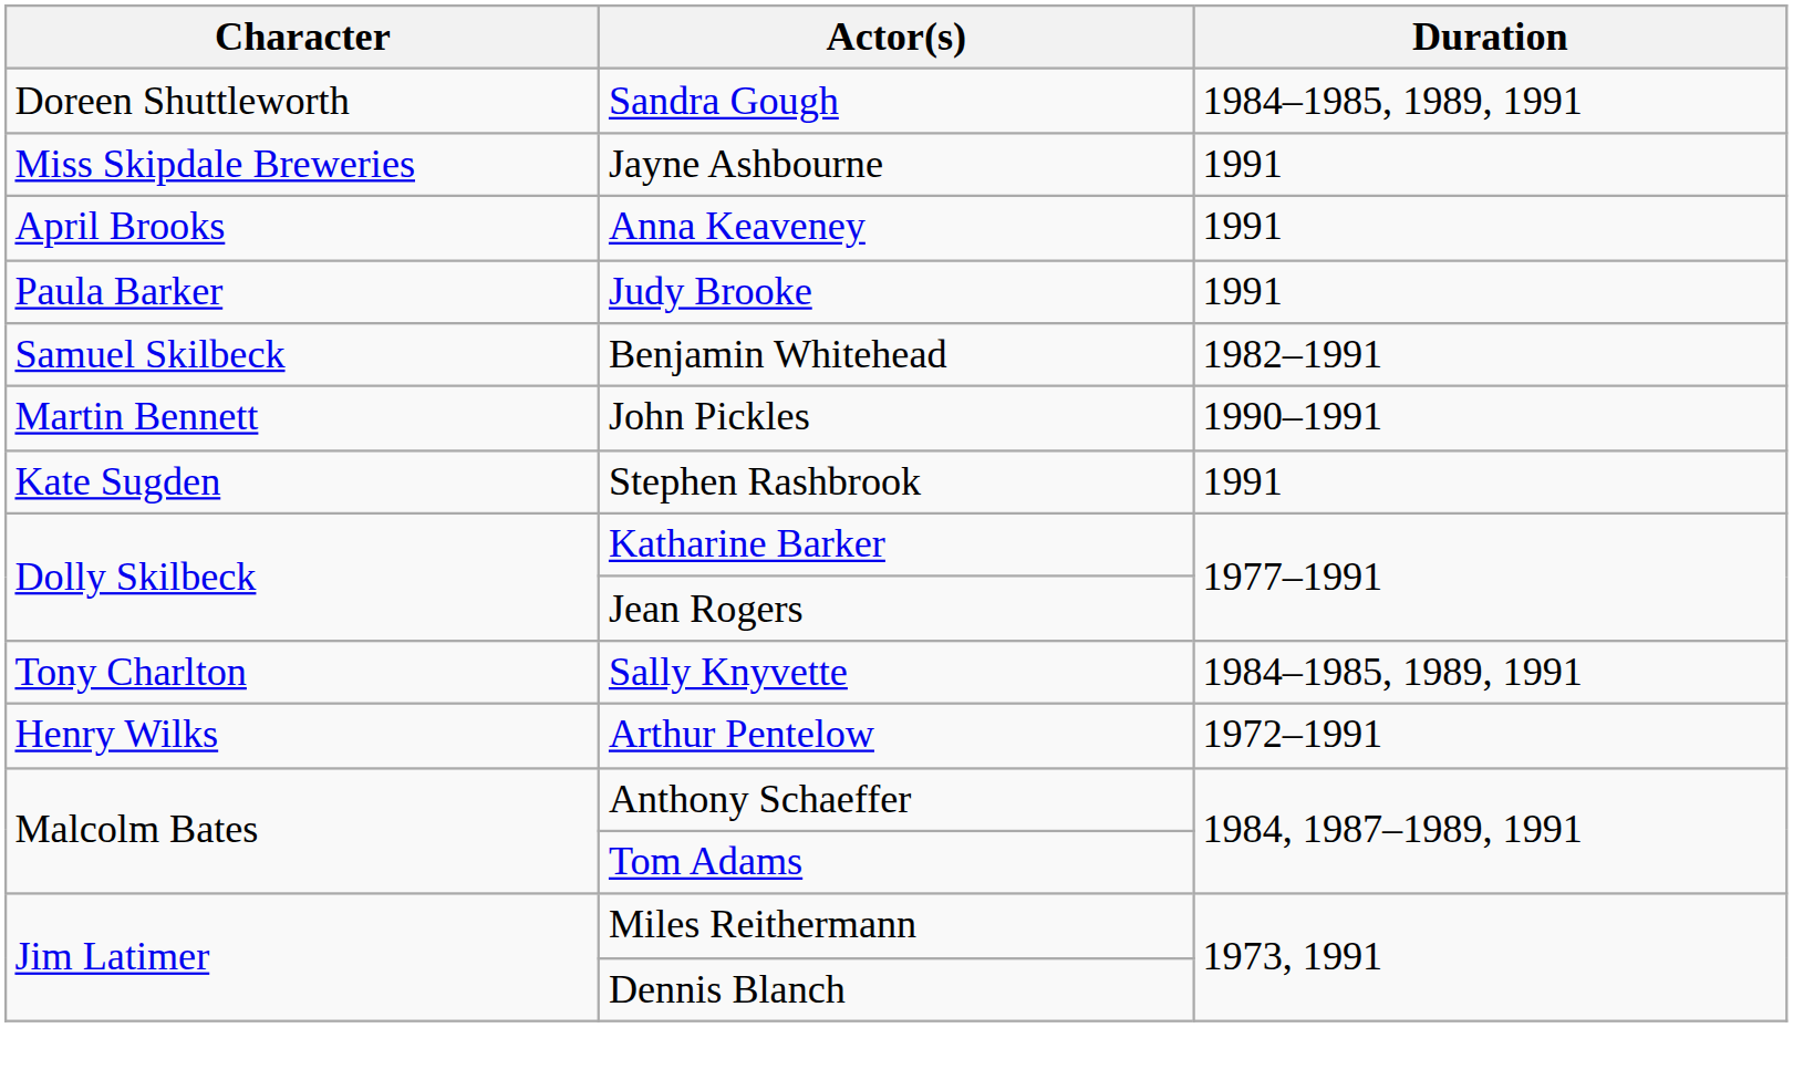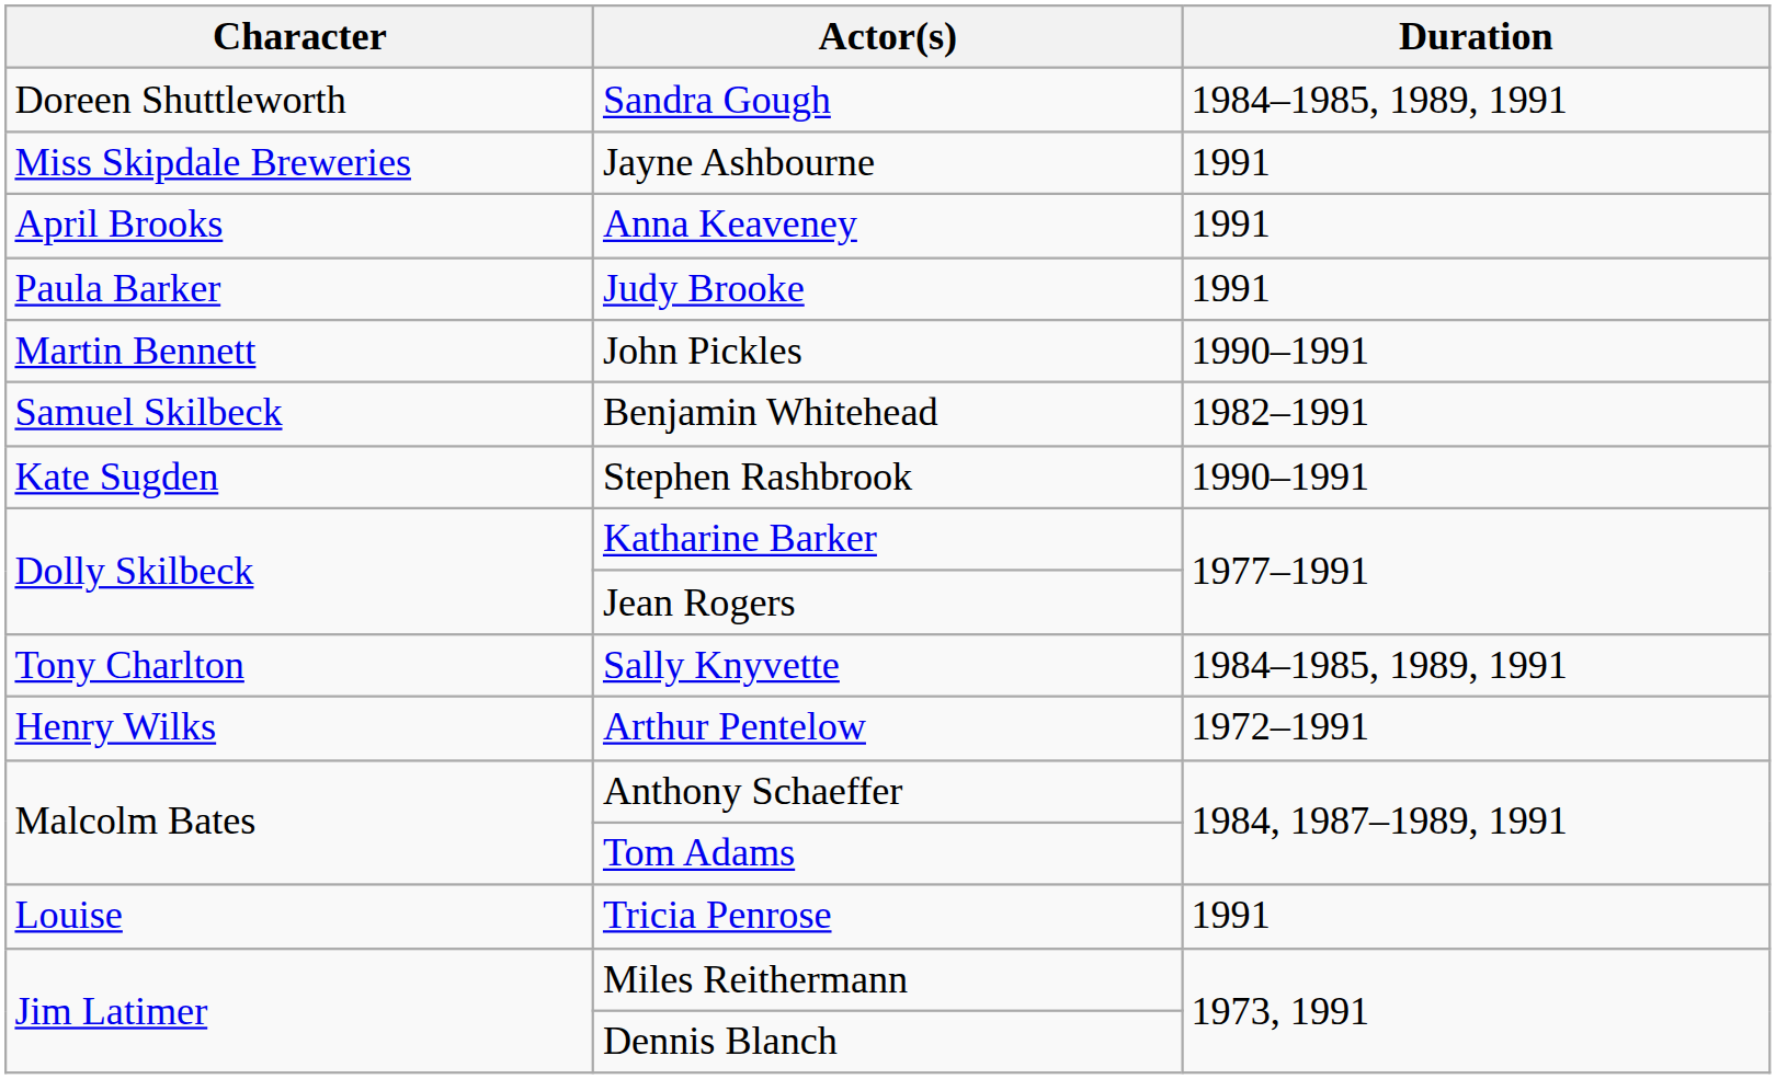 <table class="wikitable">
 <tr>
 <th scope="col" width="230">Character</th>
 <th scope="col" width="230">Actor(s)</th>
 <th scope="col" width="230">Duration</th>
 </tr>
 <tr>
 <td>Doreen Shuttleworth</td>
 <td><a href='#'>Sandra Gough</a></td>
 <td>1984–1985, 1989, 1991</td>
 </tr>
 <tr>
 <td><a href='#'>Miss Skipdale Breweries</a></td>
 <td>Jayne Ashbourne</td>
 <td>1991</td>
 </tr>
 <tr>
 <td><a href='#'>April Brooks</a></td>
 <td><a href='#'>Anna Keaveney</a></td>
 <td>1991</td>
 </tr>
 <tr>
 <td><a href='#'>Paula Barker</a></td>
 <td><a href='#'>Judy Brooke</a></td>
 <td>1991</td>
 </tr>
 <tr>
+<td><a href='#'>Martin Bennett</a></td>
+<td>John Pickles</td>
+<td>1990–1991</td>
+</tr>
+<tr>
 <td><a href='#'>Samuel Skilbeck</a></td>
 <td>Benjamin Whitehead</td>
 <td>1982–1991</td>
 </tr>
 <tr>
-<td><a href='#'>Martin Bennett</a></td>
-<td>John Pickles</td>
-<td>1990–1991</td>
-</tr>
-<tr>
 <td><a href='#'>Kate Sugden</a></td>
 <td>Stephen Rashbrook</td>
-<td>1991</td>
+<td>1990–1991</td>
 </tr>
 <tr>
 <td rowspan="2"><a href='#'>Dolly Skilbeck</a></td>
 <td><a href='#'>Katharine Barker</a></td>
 <td rowspan="2">1977–1991</td>
 </tr>
 <tr>
 <td>Jean Rogers</td>
 </tr>
 <tr>
 <td><a href='#'>Tony Charlton</a></td>
 <td><a href='#'>Sally Knyvette</a></td>
 <td>1984–1985, 1989, 1991</td>
 </tr>
 <tr>
 <td><a href='#'>Henry Wilks</a></td>
 <td><a href='#'>Arthur Pentelow</a></td>
 <td>1972–1991</td>
 </tr>
 <tr>
 <td rowspan="2">Malcolm Bates</td>
 <td>Anthony Schaeffer</td>
 <td rowspan="2">1984, 1987–1989, 1991</td>
 </tr>
 <tr>
 <td><a href='#'>Tom Adams</a></td>
 </tr>
 <tr>
+<td><a href='#'>Louise</a></td>
+<td><a href='#'>Tricia Penrose</a></td>
+<td>1991</td>
+</tr>
+<tr>
 <td rowspan="2"><a href='#'>Jim Latimer</a></td>
 <td>Miles Reithermann</td>
 <td rowspan="2">1973, 1991</td>
 </tr>
 <tr>
 <td>Dennis Blanch</td>
 </tr>
 </table>
